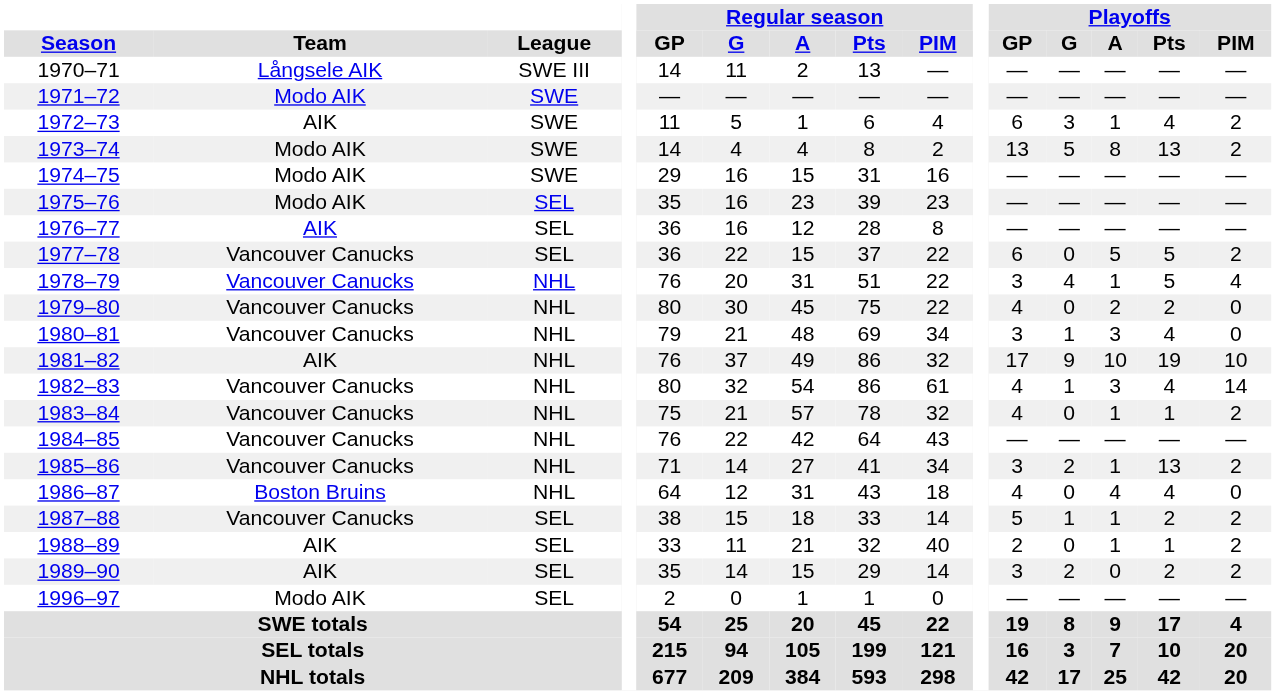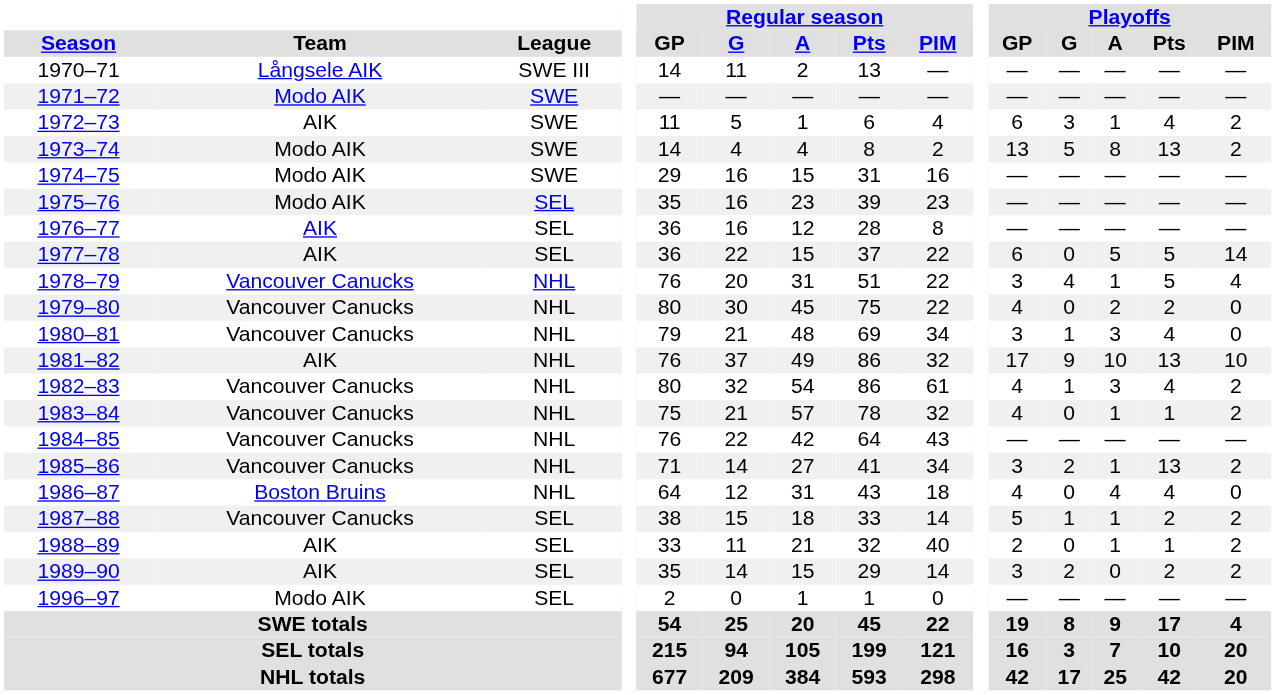 <table border="0" cellpadding="1" cellspacing="0" style="text-align:center; width:60em">
 <tr bgcolor="#e0e0e0">
 <th colspan="3" bgcolor="#ffffff"> </th>
 <th rowspan="99" bgcolor="#ffffff"> </th>
 <th colspan="5"><a href='#'>Regular season</a></th>
 <th rowspan="99" bgcolor="#ffffff"> </th>
 <th colspan="5"><a href='#'>Playoffs</a></th>
 </tr>
 <tr bgcolor="#e0e0e0">
 <th><a href='#'>Season</a></th>
 <th>Team</th>
 <th>League</th>
 <th>GP</th>
 <th><a href='#'>G</a></th>
 <th><a href='#'>A</a></th>
 <th><a href='#'>Pts</a></th>
 <th><a href='#'>PIM</a></th>
 <th>GP</th>
 <th>G</th>
 <th>A</th>
 <th>Pts</th>
 <th>PIM</th>
 </tr>
 <tr>
 <td>1970–71</td>
 <td><a href='#'>Långsele AIK</a></td>
 <td>SWE III</td>
 <td>14</td>
 <td>11</td>
 <td>2</td>
 <td>13</td>
 <td>—</td>
 <td>—</td>
 <td>—</td>
 <td>—</td>
 <td>—</td>
 <td>—</td>
 </tr>
 <tr bgcolor="#f0f0f0">
 <td><a href='#'>1971–72</a></td>
 <td><a href='#'>Modo AIK</a></td>
 <td><a href='#'>SWE</a></td>
 <td>—</td>
 <td>—</td>
 <td>—</td>
 <td>—</td>
 <td>—</td>
 <td>—</td>
 <td>—</td>
 <td>—</td>
 <td>—</td>
 <td>—</td>
 </tr>
 <tr>
 <td><a href='#'>1972–73</a></td>
 <td>AIK</td>
 <td>SWE</td>
 <td>11</td>
 <td>5</td>
 <td>1</td>
 <td>6</td>
 <td>4</td>
 <td>6</td>
 <td>3</td>
 <td>1</td>
 <td>4</td>
 <td>2</td>
 </tr>
 <tr bgcolor="#f0f0f0">
 <td><a href='#'>1973–74</a></td>
 <td>Modo AIK</td>
 <td>SWE</td>
 <td>14</td>
 <td>4</td>
 <td>4</td>
 <td>8</td>
 <td>2</td>
 <td>13</td>
 <td>5</td>
 <td>8</td>
 <td>13</td>
 <td>2</td>
 </tr>
 <tr>
 <td><a href='#'>1974–75</a></td>
 <td>Modo AIK</td>
 <td>SWE</td>
 <td>29</td>
 <td>16</td>
 <td>15</td>
 <td>31</td>
 <td>16</td>
 <td>—</td>
 <td>—</td>
 <td>—</td>
 <td>—</td>
 <td>—</td>
 </tr>
 <tr bgcolor="#f0f0f0">
 <td><a href='#'>1975–76</a></td>
 <td>Modo AIK</td>
 <td><a href='#'>SEL</a></td>
 <td>35</td>
 <td>16</td>
 <td>23</td>
 <td>39</td>
 <td>23</td>
 <td>—</td>
 <td>—</td>
 <td>—</td>
 <td>—</td>
 <td>—</td>
 </tr>
 <tr>
 <td><a href='#'>1976–77</a></td>
 <td><a href='#'>AIK</a></td>
 <td>SEL</td>
 <td>36</td>
 <td>16</td>
 <td>12</td>
 <td>28</td>
 <td>8</td>
 <td>—</td>
 <td>—</td>
 <td>—</td>
 <td>—</td>
 <td>—</td>
 </tr>
 <tr bgcolor="#f0f0f0">
 <td><a href='#'>1977–78</a></td>
-<td>Vancouver Canucks</td>
+<td>AIK</td>
 <td>SEL</td>
 <td>36</td>
 <td>22</td>
 <td>15</td>
 <td>37</td>
 <td>22</td>
 <td>6</td>
 <td>0</td>
 <td>5</td>
 <td>5</td>
-<td>2</td>
+<td>14</td>
 </tr>
 <tr>
 <td><a href='#'>1978–79</a></td>
 <td><a href='#'>Vancouver Canucks</a></td>
 <td><a href='#'>NHL</a></td>
 <td>76</td>
 <td>20</td>
 <td>31</td>
 <td>51</td>
 <td>22</td>
 <td>3</td>
 <td>4</td>
 <td>1</td>
 <td>5</td>
 <td>4</td>
 </tr>
 <tr bgcolor="#f0f0f0">
 <td><a href='#'>1979–80</a></td>
 <td>Vancouver Canucks</td>
 <td>NHL</td>
 <td>80</td>
 <td>30</td>
 <td>45</td>
 <td>75</td>
 <td>22</td>
 <td>4</td>
 <td>0</td>
 <td>2</td>
 <td>2</td>
 <td>0</td>
 </tr>
 <tr>
 <td><a href='#'>1980–81</a></td>
 <td>Vancouver Canucks</td>
 <td>NHL</td>
 <td>79</td>
 <td>21</td>
 <td>48</td>
 <td>69</td>
 <td>34</td>
 <td>3</td>
 <td>1</td>
 <td>3</td>
 <td>4</td>
 <td>0</td>
 </tr>
 <tr bgcolor="#f0f0f0">
 <td><a href='#'>1981–82</a></td>
 <td>AIK</td>
 <td>NHL</td>
 <td>76</td>
 <td>37</td>
 <td>49</td>
 <td>86</td>
 <td>32</td>
 <td>17</td>
 <td>9</td>
 <td>10</td>
-<td>19</td>
+<td>13</td>
 <td>10</td>
 </tr>
 <tr>
 <td><a href='#'>1982–83</a></td>
 <td>Vancouver Canucks</td>
 <td>NHL</td>
 <td>80</td>
 <td>32</td>
 <td>54</td>
 <td>86</td>
 <td>61</td>
 <td>4</td>
 <td>1</td>
 <td>3</td>
 <td>4</td>
-<td>14</td>
+<td>2</td>
 </tr>
 <tr bgcolor="#f0f0f0">
 <td><a href='#'>1983–84</a></td>
 <td>Vancouver Canucks</td>
 <td>NHL</td>
 <td>75</td>
 <td>21</td>
 <td>57</td>
 <td>78</td>
 <td>32</td>
 <td>4</td>
 <td>0</td>
 <td>1</td>
 <td>1</td>
 <td>2</td>
 </tr>
 <tr>
 <td><a href='#'>1984–85</a></td>
 <td>Vancouver Canucks</td>
 <td>NHL</td>
 <td>76</td>
 <td>22</td>
 <td>42</td>
 <td>64</td>
 <td>43</td>
 <td>—</td>
 <td>—</td>
 <td>—</td>
 <td>—</td>
 <td>—</td>
 </tr>
 <tr bgcolor="#f0f0f0">
 <td><a href='#'>1985–86</a></td>
 <td>Vancouver Canucks</td>
 <td>NHL</td>
 <td>71</td>
 <td>14</td>
 <td>27</td>
 <td>41</td>
 <td>34</td>
 <td>3</td>
 <td>2</td>
 <td>1</td>
 <td>13</td>
 <td>2</td>
 </tr>
 <tr>
 <td><a href='#'>1986–87</a></td>
 <td><a href='#'>Boston Bruins</a></td>
 <td>NHL</td>
 <td>64</td>
 <td>12</td>
 <td>31</td>
 <td>43</td>
 <td>18</td>
 <td>4</td>
 <td>0</td>
 <td>4</td>
 <td>4</td>
 <td>0</td>
 </tr>
 <tr bgcolor="#f0f0f0">
 <td><a href='#'>1987–88</a></td>
 <td>Vancouver Canucks</td>
 <td>SEL</td>
 <td>38</td>
 <td>15</td>
 <td>18</td>
 <td>33</td>
 <td>14</td>
 <td>5</td>
 <td>1</td>
 <td>1</td>
 <td>2</td>
 <td>2</td>
 </tr>
 <tr>
 <td><a href='#'>1988–89</a></td>
 <td>AIK</td>
 <td>SEL</td>
 <td>33</td>
 <td>11</td>
 <td>21</td>
 <td>32</td>
 <td>40</td>
 <td>2</td>
 <td>0</td>
 <td>1</td>
 <td>1</td>
 <td>2</td>
 </tr>
 <tr bgcolor="#f0f0f0">
 <td><a href='#'>1989–90</a></td>
 <td>AIK</td>
 <td>SEL</td>
 <td>35</td>
 <td>14</td>
 <td>15</td>
 <td>29</td>
 <td>14</td>
 <td>3</td>
 <td>2</td>
 <td>0</td>
 <td>2</td>
 <td>2</td>
 </tr>
 <tr>
 <td><a href='#'>1996–97</a></td>
 <td>Modo AIK</td>
 <td>SEL</td>
 <td>2</td>
 <td>0</td>
 <td>1</td>
 <td>1</td>
 <td>0</td>
 <td>—</td>
 <td>—</td>
 <td>—</td>
 <td>—</td>
 <td>—</td>
 </tr>
 <tr bgcolor="#e0e0e0">
 <th colspan="3">SWE totals</th>
 <th>54</th>
 <th>25</th>
 <th>20</th>
 <th>45</th>
 <th>22</th>
 <th>19</th>
 <th>8</th>
 <th>9</th>
 <th>17</th>
 <th>4</th>
 </tr>
 <tr bgcolor="#e0e0e0">
 <th colspan="3">SEL totals</th>
 <th>215</th>
 <th>94</th>
 <th>105</th>
 <th>199</th>
 <th>121</th>
 <th>16</th>
 <th>3</th>
 <th>7</th>
 <th>10</th>
 <th>20</th>
 </tr>
 <tr bgcolor="#e0e0e0">
 <th colspan="3">NHL totals</th>
 <th>677</th>
 <th>209</th>
 <th>384</th>
 <th>593</th>
 <th>298</th>
 <th>42</th>
 <th>17</th>
 <th>25</th>
 <th>42</th>
 <th>20</th>
 </tr>
 </table>
